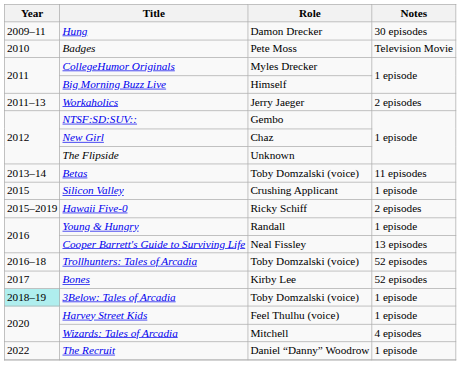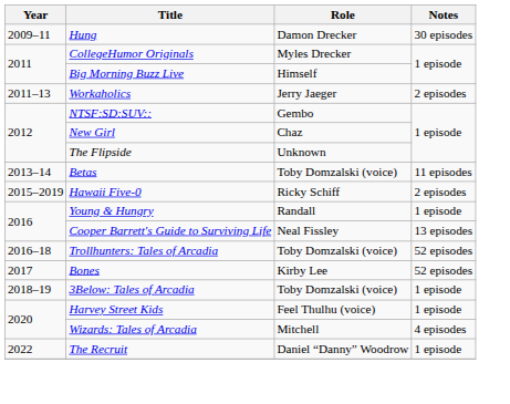 <table class="wikitable sortable">
 <tr>
 <th>Year</th>
 <th>Title</th>
 <th>Role</th>
 <th>Notes</th>
 </tr>
 <tr>
 <td>2009–11</td>
 <td><em><a href='#'>Hung</a></em></td>
 <td>Damon Drecker</td>
 <td>30 episodes</td>
-</tr>
-<tr>
-<td>2010</td>
-<td><em>Badges</em></td>
-<td>Pete Moss</td>
-<td>Television Movie</td>
 </tr>
 <tr>
 <td rowspan="2">2011</td>
 <td><em><a href='#'>CollegeHumor Originals</a></em></td>
 <td>Myles Drecker</td>
 <td rowspan="2">1 episode</td>
 </tr>
 <tr>
 <td><em><a href='#'>Big Morning Buzz Live</a></em></td>
 <td>Himself</td>
 </tr>
 <tr>
 <td>2011–13</td>
 <td><em><a href='#'>Workaholics</a></em></td>
 <td>Jerry Jaeger</td>
 <td>2 episodes</td>
 </tr>
 <tr>
 <td rowspan="3">2012</td>
 <td><em><a href='#'>NTSF:SD:SUV::</a></em></td>
 <td>Gembo</td>
 <td rowspan="3">1 episode</td>
 </tr>
 <tr>
 <td><em><a href='#'>New Girl</a></em></td>
 <td>Chaz</td>
 </tr>
 <tr>
 <td><em>The Flipside</em></td>
 <td>Unknown</td>
 </tr>
 <tr>
 <td>2013–14</td>
 <td><em><a href='#'>Betas</a></em></td>
 <td>Toby Domzalski (voice)</td>
 <td>11 episodes</td>
 </tr>
 <tr>
-<td>2015</td>
-<td><em><a href='#'>Silicon Valley</a></em></td>
-<td>Crushing Applicant</td>
-<td>1 episode</td>
-</tr>
-<tr>
 <td>2015–2019</td>
 <td><em><a href='#'>Hawaii Five-0</a></em></td>
 <td>Ricky Schiff</td>
 <td>2 episodes</td>
 </tr>
 <tr>
 <td rowspan="2">2016</td>
 <td><em><a href='#'>Young & Hungry</a></em></td>
 <td>Randall</td>
 <td>1 episode</td>
 </tr>
 <tr>
 <td><em><a href='#'>Cooper Barrett's Guide to Surviving Life</a></em></td>
 <td>Neal Fissley</td>
 <td>13 episodes</td>
 </tr>
 <tr>
 <td>2016–18</td>
 <td><em><a href='#'>Trollhunters: Tales of Arcadia</a></em></td>
 <td>Toby Domzalski (voice)</td>
 <td>52 episodes</td>
 </tr>
 <tr>
 <td>2017</td>
 <td><em><a href='#'>Bones</a></em></td>
 <td>Kirby Lee</td>
 <td>52 episodes</td>
 </tr>
 <tr>
-<td style="background: paleturquoise;">2018–19</td>
+<td>2018–19</td>
 <td><em><a href='#'>3Below: Tales of Arcadia</a></em></td>
 <td>Toby Domzalski (voice)</td>
 <td>1 episode</td>
 </tr>
 <tr>
 <td rowspan="2">2020</td>
 <td><em><a href='#'>Harvey Street Kids</a></em></td>
 <td>Feel Thulhu (voice)</td>
 <td>1 episode</td>
 </tr>
 <tr>
 <td><em><a href='#'>Wizards: Tales of Arcadia</a></em></td>
 <td>Mitchell</td>
 <td>4 episodes</td>
 </tr>
 <tr>
 <td>2022</td>
 <td><em><a href='#'>The Recruit</a></em></td>
 <td>Daniel “Danny” Woodrow</td>
 <td>1 episode</td>
 </tr>
 <tr>
 </tr>
 </table>
